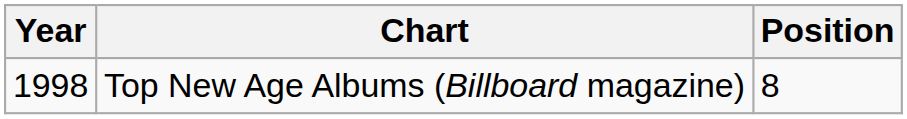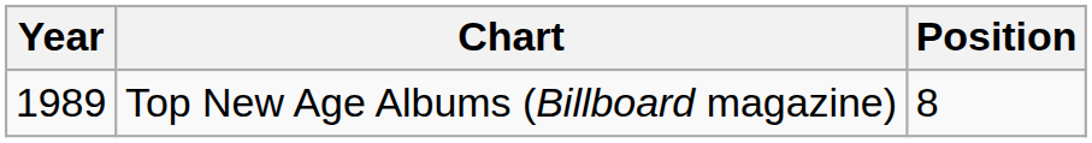 <table class="wikitable">
 <tr>
 <th>Year</th>
 <th>Chart</th>
 <th>Position</th>
 </tr>
 <tr>
-<td>1998</td>
+<td>1989</td>
 <td>Top New Age Albums (<em>Billboard</em> magazine)</td>
 <td>8</td>
 </tr>
 </table>
